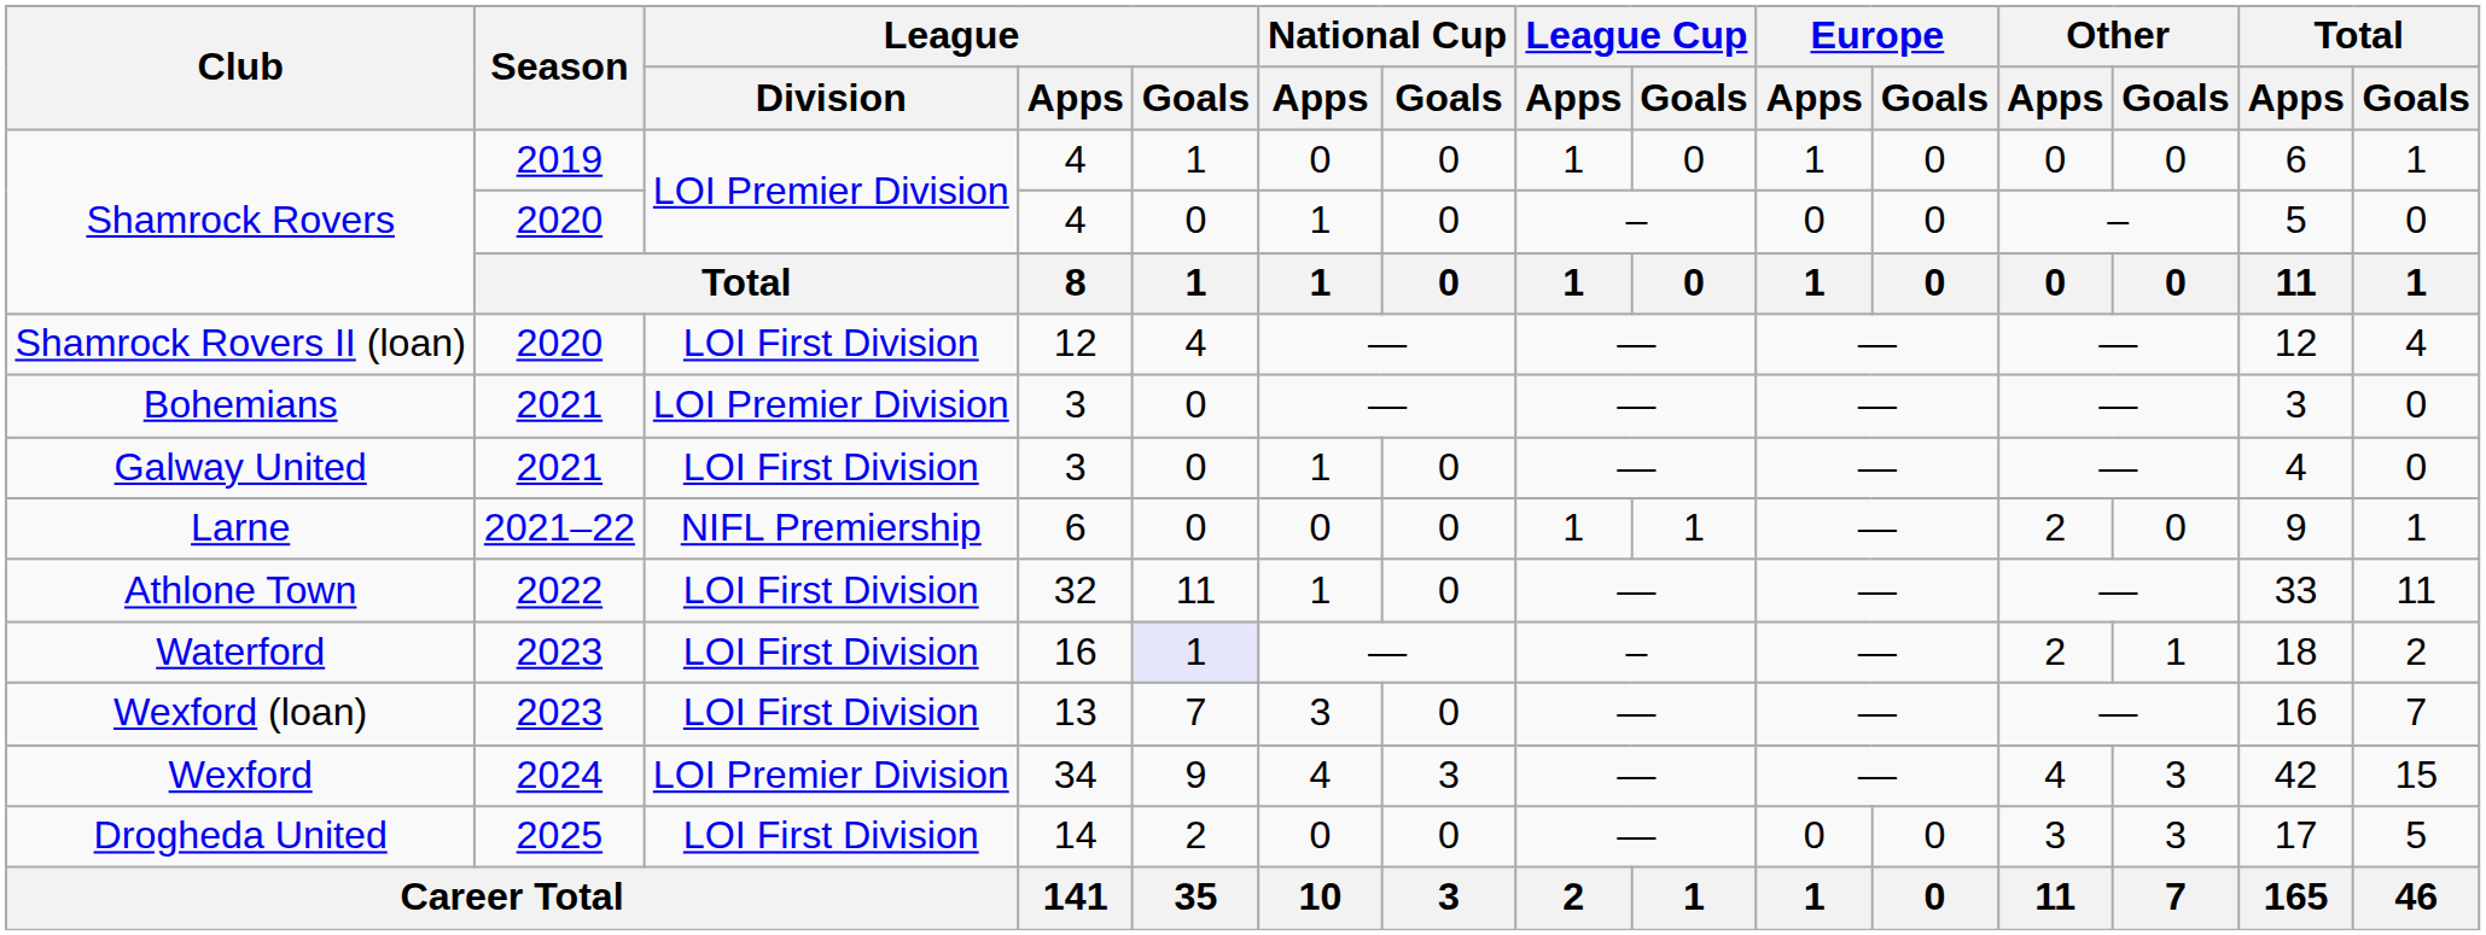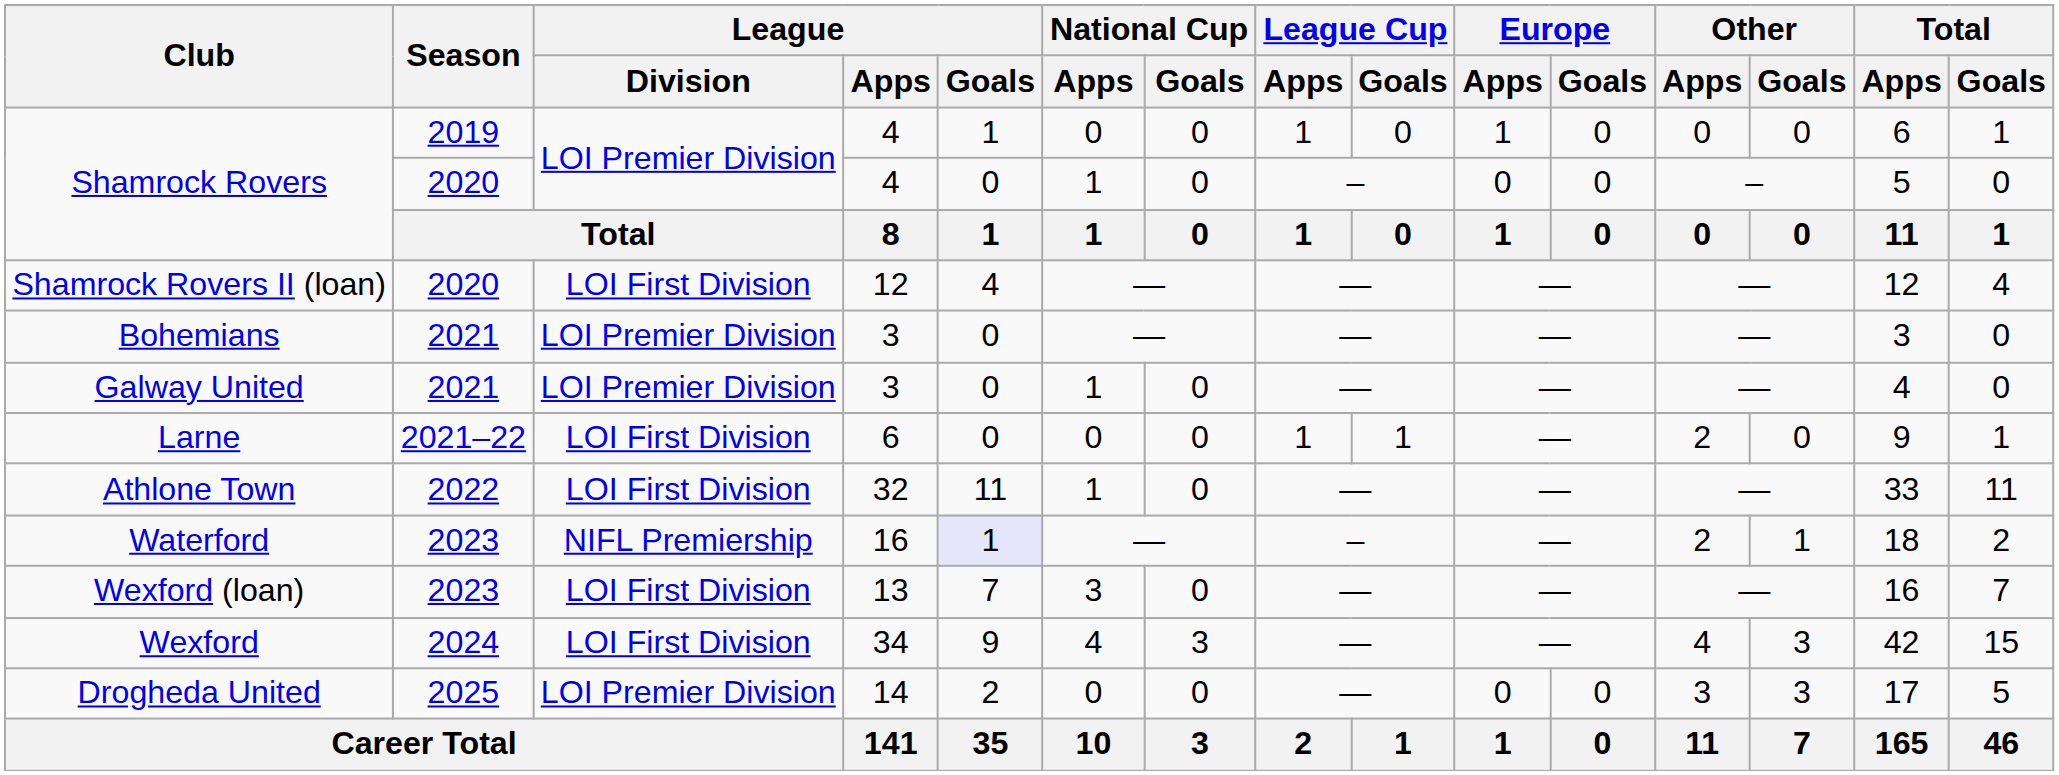 <table class=wikitable style="text-align: center">
 <tr>
 <th rowspan=2>Club</th>
 <th rowspan=2>Season</th>
 <th colspan=3>League</th>
 <th colspan=2>National Cup</th>
 <th colspan=2><a href='#'>League Cup</a></th>
 <th colspan=2><a href='#'>Europe</a></th>
 <th colspan=2>Other</th>
 <th colspan=2>Total</th>
 </tr>
 <tr>
 <th>Division</th>
 <th>Apps</th>
 <th>Goals</th>
 <th>Apps</th>
 <th>Goals</th>
 <th>Apps</th>
 <th>Goals</th>
 <th>Apps</th>
 <th>Goals</th>
 <th>Apps</th>
 <th>Goals</th>
 <th>Apps</th>
 <th>Goals</th>
 </tr>
 <tr>
 <td rowspan="3"><a href='#'>Shamrock Rovers</a></td>
 <td><a href='#'>2019</a></td>
 <td rowspan="2"><a href='#'>LOI Premier Division</a></td>
 <td>4</td>
 <td>1</td>
 <td>0</td>
 <td>0</td>
 <td>1</td>
 <td>0</td>
 <td>1</td>
 <td>0</td>
 <td>0</td>
 <td>0</td>
 <td>6</td>
 <td>1</td>
 </tr>
 <tr>
 <td><a href='#'>2020</a></td>
 <td>4</td>
 <td>0</td>
 <td>1</td>
 <td>0</td>
 <td colspan="2">–</td>
 <td>0</td>
 <td>0</td>
 <td colspan="2">–</td>
 <td>5</td>
 <td>0</td>
 </tr>
 <tr>
 <th colspan="2">Total</th>
 <th>8</th>
 <th>1</th>
 <th>1</th>
 <th>0</th>
 <th>1</th>
 <th>0</th>
 <th>1</th>
 <th>0</th>
 <th>0</th>
 <th>0</th>
 <th>11</th>
 <th>1</th>
 </tr>
 <tr>
 <td><a href='#'>Shamrock Rovers II</a> (loan)</td>
 <td><a href='#'>2020</a></td>
 <td><a href='#'>LOI First Division</a></td>
 <td>12</td>
 <td>4</td>
 <td colspan="2">—</td>
 <td colspan="2">—</td>
 <td colspan="2">—</td>
 <td colspan="2">—</td>
 <td>12</td>
 <td>4</td>
 </tr>
 <tr>
 <td><a href='#'>Bohemians</a></td>
 <td><a href='#'>2021</a></td>
 <td><a href='#'>LOI Premier Division</a></td>
 <td>3</td>
 <td>0</td>
 <td colspan="2">—</td>
 <td colspan="2">—</td>
 <td colspan="2">—</td>
 <td colspan="2">—</td>
 <td>3</td>
 <td>0</td>
 </tr>
 <tr>
 <td><a href='#'>Galway United</a></td>
 <td><a href='#'>2021</a></td>
-<td><a href='#'>LOI First Division</a></td>
+<td><a href='#'>LOI Premier Division</a></td>
 <td>3</td>
 <td>0</td>
 <td>1</td>
 <td>0</td>
 <td colspan="2">—</td>
 <td colspan="2">—</td>
 <td colspan="2">—</td>
 <td>4</td>
 <td>0</td>
 </tr>
 <tr>
 <td><a href='#'>Larne</a></td>
 <td><a href='#'>2021–22</a></td>
-<td><a href='#'>NIFL Premiership</a></td>
+<td><a href='#'>LOI First Division</a></td>
 <td>6</td>
 <td>0</td>
 <td>0</td>
 <td>0</td>
 <td>1</td>
 <td>1</td>
 <td colspan="2">—</td>
 <td>2</td>
 <td>0</td>
 <td>9</td>
 <td>1</td>
 </tr>
 <tr>
 <td><a href='#'>Athlone Town</a></td>
 <td><a href='#'>2022</a></td>
 <td><a href='#'>LOI First Division</a></td>
 <td>32</td>
 <td>11</td>
 <td>1</td>
 <td>0</td>
 <td colspan="2">—</td>
 <td colspan="2">—</td>
 <td colspan="2">—</td>
 <td>33</td>
 <td>11</td>
 </tr>
 <tr>
 <td><a href='#'>Waterford</a></td>
 <td><a href='#'>2023</a></td>
-<td><a href='#'>LOI First Division</a></td>
+<td><a href='#'>NIFL Premiership</a></td>
 <td>16</td>
 <td style="background: lavender;">1</td>
 <td colspan="2">—</td>
 <td colspan="2">–</td>
 <td colspan="2">—</td>
 <td>2</td>
 <td>1</td>
 <td>18</td>
 <td>2</td>
 </tr>
 <tr>
 <td><a href='#'>Wexford</a> (loan)</td>
 <td><a href='#'>2023</a></td>
 <td><a href='#'>LOI First Division</a></td>
 <td>13</td>
 <td>7</td>
 <td>3</td>
 <td>0</td>
 <td colspan="2">—</td>
 <td colspan="2">—</td>
 <td colspan="2">—</td>
 <td>16</td>
 <td>7</td>
 </tr>
 <tr>
 <td><a href='#'>Wexford</a></td>
 <td><a href='#'>2024</a></td>
-<td><a href='#'>LOI Premier Division</a></td>
+<td><a href='#'>LOI First Division</a></td>
 <td>34</td>
 <td>9</td>
 <td>4</td>
 <td>3</td>
 <td colspan="2">—</td>
 <td colspan="2">—</td>
 <td>4</td>
 <td>3</td>
 <td>42</td>
 <td>15</td>
 </tr>
 <tr>
 <td><a href='#'>Drogheda United</a></td>
 <td><a href='#'>2025</a></td>
-<td><a href='#'>LOI First Division</a></td>
+<td><a href='#'>LOI Premier Division</a></td>
 <td>14</td>
 <td>2</td>
 <td>0</td>
 <td>0</td>
 <td colspan="2">—</td>
 <td>0</td>
 <td>0</td>
 <td>3</td>
 <td>3</td>
 <td>17</td>
 <td>5</td>
 </tr>
 <tr>
 <th colspan="3">Career Total</th>
 <th>141</th>
 <th>35</th>
 <th>10</th>
 <th>3</th>
 <th>2</th>
 <th>1</th>
 <th>1</th>
 <th>0</th>
 <th>11</th>
 <th>7</th>
 <th>165</th>
 <th>46</th>
 </tr>
 </table>
